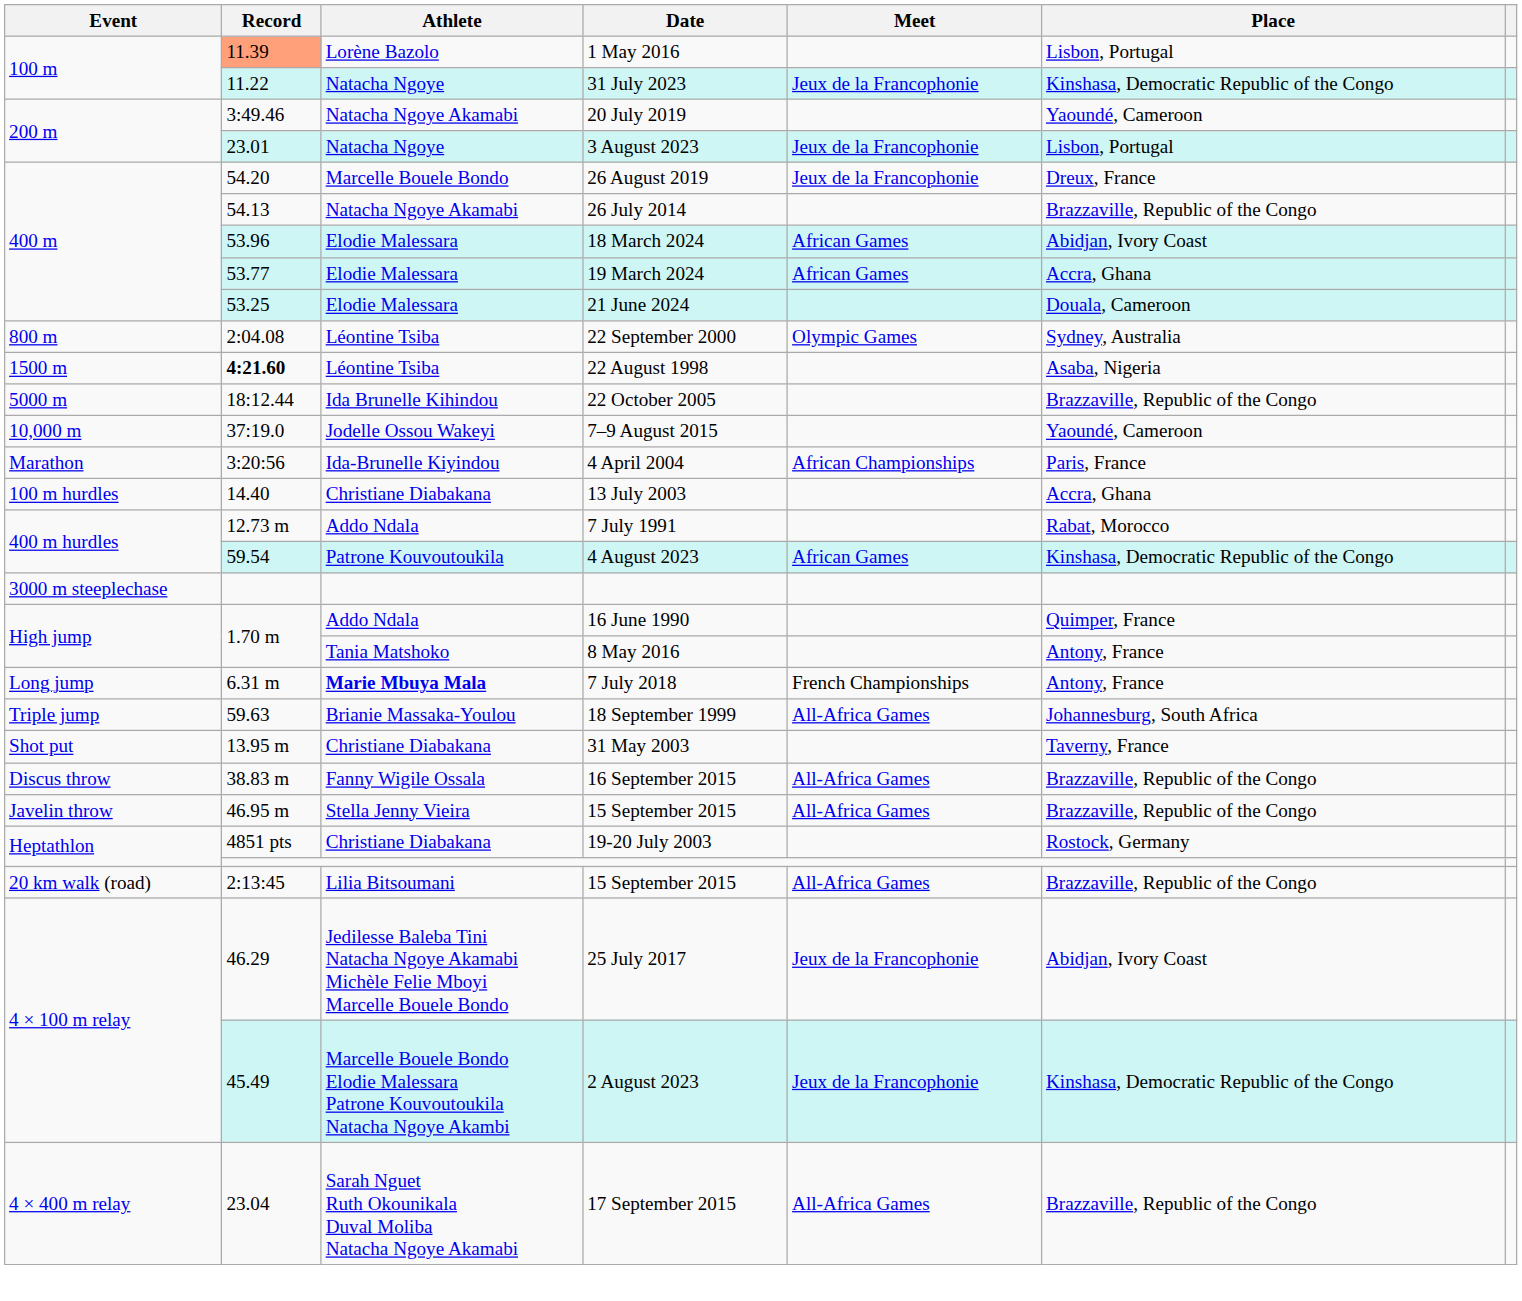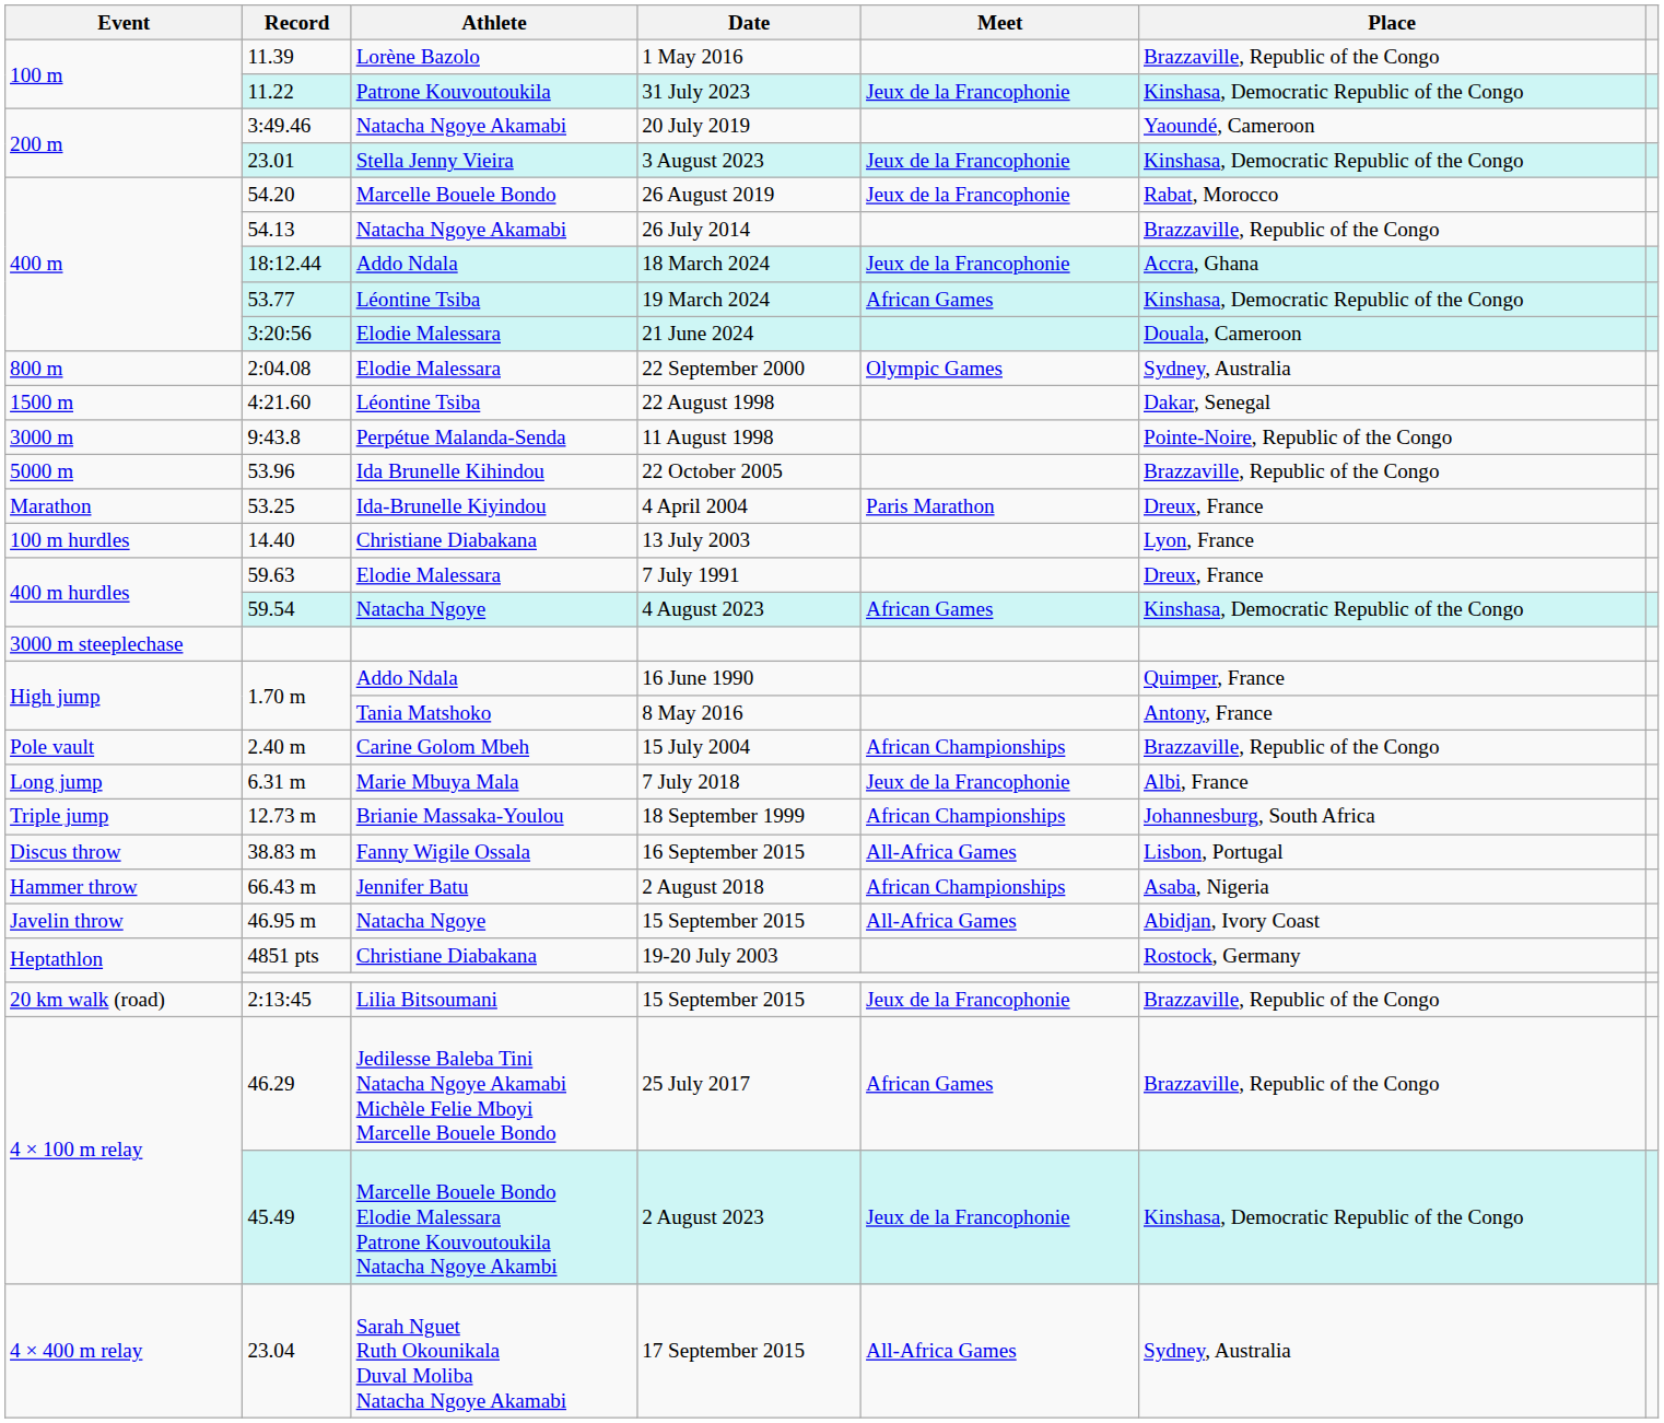 <table class="wikitable" style="font-size:95%; width: 95%;">
 <tr>
 <th>Event</th>
 <th>Record</th>
 <th>Athlete</th>
 <th>Date</th>
 <th>Meet</th>
 <th>Place</th>
 <th></th>
 </tr>
 <tr>
 <td rowspan=2><a href='#'>100 m</a></td>
-<td style="background: lightsalmon;">11.39 </td>
+<td>11.39 </td>
 <td><a href='#'>Lorène Bazolo</a></td>
 <td>1 May 2016</td>
 <td></td>
-<td><a href='#'>Lisbon</a>, Portugal</td>
+<td><a href='#'>Brazzaville</a>, Republic of the Congo</td>
 <td></td>
 </tr>
 <tr bgcolor=#CEF6F5>
 <td>11.22 </td>
-<td><a href='#'>Natacha Ngoye</a></td>
+<td><a href='#'>Patrone Kouvoutoukila</a></td>
 <td>31 July 2023</td>
 <td><a href='#'>Jeux de la Francophonie</a></td>
 <td><a href='#'>Kinshasa</a>, Democratic Republic of the Congo</td>
 <td></td>
 </tr>
 <tr>
 <td rowspan=2><a href='#'>200 m</a></td>
 <td>3:49.46</td>
 <td><a href='#'>Natacha Ngoye Akamabi</a></td>
 <td>20 July 2019</td>
 <td></td>
 <td><a href='#'>Yaoundé</a>, Cameroon</td>
 <td></td>
 </tr>
 <tr bgcolor=#CEF6F5>
 <td>23.01 </td>
-<td><a href='#'>Natacha Ngoye</a></td>
+<td><a href='#'>Stella Jenny Vieira</a></td>
 <td>3 August 2023</td>
 <td><a href='#'>Jeux de la Francophonie</a></td>
-<td><a href='#'>Lisbon</a>, Portugal</td>
+<td><a href='#'>Kinshasa</a>, Democratic Republic of the Congo</td>
 <td></td>
 </tr>
 <tr>
 <td rowspan=5><a href='#'>400 m</a></td>
 <td>54.20</td>
 <td><a href='#'>Marcelle Bouele Bondo</a></td>
 <td>26 August 2019</td>
 <td><a href='#'>Jeux de la Francophonie</a></td>
-<td><a href='#'>Dreux</a>, France</td>
+<td><a href='#'>Rabat</a>, Morocco</td>
 <td></td>
 </tr>
 <tr>
 <td>54.13</td>
 <td><a href='#'>Natacha Ngoye Akamabi</a></td>
 <td>26 July 2014</td>
 <td></td>
 <td><a href='#'>Brazzaville</a>, Republic of the Congo</td>
 <td></td>
 </tr>
 <tr bgcolor="#CEF6F5">
-<td>53.96</td>
-<td><a href='#'>Elodie Malessara</a></td>
+<td>18:12.44</td>
+<td><a href='#'>Addo Ndala</a></td>
 <td>18 March 2024</td>
-<td><a href='#'>African Games</a></td>
-<td><a href='#'>Abidjan</a>, Ivory Coast</td>
+<td><a href='#'>Jeux de la Francophonie</a></td>
+<td><a href='#'>Accra</a>, Ghana</td>
 <td></td>
 </tr>
 <tr bgcolor="#CEF6F5">
 <td>53.77</td>
-<td><a href='#'>Elodie Malessara</a></td>
+<td><a href='#'>Léontine Tsiba</a></td>
 <td>19 March 2024</td>
 <td><a href='#'>African Games</a></td>
-<td><a href='#'>Accra</a>, Ghana</td>
+<td><a href='#'>Kinshasa</a>, Democratic Republic of the Congo</td>
 <td></td>
 </tr>
 <tr bgcolor=#CEF6F5>
-<td>53.25</td>
+<td>3:20:56</td>
 <td><a href='#'>Elodie Malessara</a></td>
 <td>21 June 2024</td>
 <td></td>
 <td><a href='#'>Douala</a>, Cameroon</td>
 <td></td>
 </tr>
 <tr>
 <td><a href='#'>800 m</a></td>
 <td>2:04.08</td>
-<td><a href='#'>Léontine Tsiba</a></td>
+<td><a href='#'>Elodie Malessara</a></td>
 <td>22 September 2000</td>
 <td><a href='#'>Olympic Games</a></td>
 <td><a href='#'>Sydney</a>, Australia</td>
 <td></td>
 </tr>
 <tr>
 <td><a href='#'>1500 m</a></td>
-<td><strong>4:21.60</strong></td>
+<td>4:21.60</td>
 <td><a href='#'>Léontine Tsiba</a></td>
 <td>22 August 1998</td>
 <td></td>
-<td><a href='#'>Asaba</a>, Nigeria</td>
+<td><a href='#'>Dakar</a>, Senegal</td>
+<td></td>
+</tr>
+<tr>
+<td><a href='#'>3000 m</a></td>
+<td>9:43.8 </td>
+<td><a href='#'>Perpétue Malanda-Senda</a></td>
+<td>11 August 1998</td>
+<td></td>
+<td><a href='#'>Pointe-Noire</a>, Republic of the Congo</td>
 <td></td>
 </tr>
 <tr>
 <td><a href='#'>5000 m</a></td>
-<td>18:12.44</td>
+<td>53.96</td>
 <td><a href='#'>Ida Brunelle Kihindou</a></td>
 <td>22 October 2005</td>
 <td></td>
 <td><a href='#'>Brazzaville</a>, Republic of the Congo</td>
 <td></td>
 </tr>
 <tr>
-<td><a href='#'>10,000 m</a></td>
-<td>37:19.0</td>
-<td><a href='#'>Jodelle Ossou Wakeyi</a></td>
-<td>7–9 August 2015</td>
-<td></td>
-<td><a href='#'>Yaoundé</a>, Cameroon</td>
-<td></td>
-</tr>
-<tr>
 <td><a href='#'>Marathon</a></td>
-<td>3:20:56</td>
+<td>53.25</td>
 <td><a href='#'>Ida-Brunelle Kiyindou</a></td>
 <td>4 April 2004</td>
-<td><a href='#'>African Championships</a></td>
-<td><a href='#'>Paris</a>, France</td>
+<td><a href='#'>Paris Marathon</a></td>
+<td><a href='#'>Dreux</a>, France</td>
 <td></td>
 </tr>
 <tr>
 <td><a href='#'>100 m hurdles</a></td>
 <td>14.40</td>
 <td><a href='#'>Christiane Diabakana</a></td>
 <td>13 July 2003</td>
 <td></td>
-<td><a href='#'>Accra</a>, Ghana</td>
+<td><a href='#'>Lyon</a>, France</td>
 <td></td>
 </tr>
 <tr>
 <td rowspan=2><a href='#'>400 m hurdles</a></td>
-<td>12.73 m</td>
-<td><a href='#'>Addo Ndala</a></td>
+<td>59.63</td>
+<td><a href='#'>Elodie Malessara</a></td>
 <td>7 July 1991</td>
 <td></td>
-<td><a href='#'>Rabat</a>, Morocco</td>
+<td><a href='#'>Dreux</a>, France</td>
 <td></td>
 </tr>
 <tr bgcolor=#CEF6F5>
 <td>59.54</td>
-<td><a href='#'>Patrone Kouvoutoukila</a></td>
+<td><a href='#'>Natacha Ngoye</a></td>
 <td>4 August 2023</td>
 <td><a href='#'>African Games</a></td>
 <td><a href='#'>Kinshasa</a>, Democratic Republic of the Congo</td>
 <td></td>
 </tr>
 <tr>
 <td><a href='#'>3000 m steeplechase</a></td>
 <td></td>
 <td></td>
 <td></td>
 <td></td>
 <td></td>
 <td></td>
 </tr>
 <tr>
 <td rowspan=2><a href='#'>High jump</a></td>
 <td rowspan=2>1.70 m</td>
 <td><a href='#'>Addo Ndala</a></td>
 <td>16 June 1990</td>
 <td></td>
 <td><a href='#'>Quimper</a>, France</td>
 <td></td>
 </tr>
 <tr>
 <td><a href='#'>Tania Matshoko</a></td>
 <td>8 May 2016</td>
 <td></td>
 <td><a href='#'>Antony</a>, France</td>
 <td></td>
 </tr>
 <tr>
+<td><a href='#'>Pole vault</a></td>
+<td>2.40 m</td>
+<td><a href='#'>Carine Golom Mbeh</a></td>
+<td>15 July 2004</td>
+<td><a href='#'>African Championships</a></td>
+<td><a href='#'>Brazzaville</a>, Republic of the Congo</td>
+<td></td>
+</tr>
+<tr>
 <td><a href='#'>Long jump</a></td>
 <td>6.31 m </td>
-<td><strong><a href='#'>Marie Mbuya Mala</a></strong></td>
+<td><a href='#'>Marie Mbuya Mala</a></td>
 <td>7 July 2018</td>
-<td>French Championships</td>
-<td><a href='#'>Antony</a>, France</td>
+<td><a href='#'>Jeux de la Francophonie</a></td>
+<td><a href='#'>Albi</a>, France</td>
 <td></td>
 </tr>
 <tr>
 <td><a href='#'>Triple jump</a></td>
-<td>59.63</td>
+<td>12.73 m</td>
 <td><a href='#'>Brianie Massaka-Youlou</a></td>
 <td>18 September 1999</td>
-<td><a href='#'>All-Africa Games</a></td>
+<td><a href='#'>African Championships</a></td>
 <td><a href='#'>Johannesburg</a>, South Africa</td>
-<td></td>
-</tr>
-<tr>
-<td><a href='#'>Shot put</a></td>
-<td>13.95 m</td>
-<td><a href='#'>Christiane Diabakana</a></td>
-<td>31 May 2003</td>
-<td></td>
-<td><a href='#'>Taverny</a>, France</td>
 <td></td>
 </tr>
 <tr>
 <td><a href='#'>Discus throw</a></td>
 <td>38.83 m</td>
 <td><a href='#'>Fanny Wigile Ossala</a></td>
 <td>16 September 2015</td>
 <td><a href='#'>All-Africa Games</a></td>
-<td><a href='#'>Brazzaville</a>, Republic of the Congo</td>
+<td><a href='#'>Lisbon</a>, Portugal</td>
+<td></td>
+</tr>
+<tr>
+<td><a href='#'>Hammer throw</a></td>
+<td>66.43 m</td>
+<td><a href='#'>Jennifer Batu</a></td>
+<td>2 August 2018</td>
+<td><a href='#'>African Championships</a></td>
+<td><a href='#'>Asaba</a>, Nigeria</td>
 <td></td>
 </tr>
 <tr>
 <td><a href='#'>Javelin throw</a></td>
 <td>46.95 m</td>
-<td><a href='#'>Stella Jenny Vieira</a></td>
+<td><a href='#'>Natacha Ngoye</a></td>
 <td>15 September 2015</td>
 <td><a href='#'>All-Africa Games</a></td>
-<td><a href='#'>Brazzaville</a>, Republic of the Congo</td>
+<td><a href='#'>Abidjan</a>, Ivory Coast</td>
 <td></td>
 </tr>
 <tr>
 <td rowspan=2><a href='#'>Heptathlon</a></td>
 <td>4851 pts</td>
 <td><a href='#'>Christiane Diabakana</a></td>
 <td>19-20 July 2003</td>
 <td></td>
 <td><a href='#'>Rostock</a>, Germany</td>
 <td></td>
 </tr>
 <tr>
 <td colspan=5></td>
 <td></td>
 </tr>
 <tr>
 <td><a href='#'>20 km walk</a> (road)</td>
 <td>2:13:45</td>
 <td><a href='#'>Lilia Bitsoumani</a></td>
 <td>15 September 2015</td>
-<td><a href='#'>All-Africa Games</a></td>
+<td><a href='#'>Jeux de la Francophonie</a></td>
 <td><a href='#'>Brazzaville</a>, Republic of the Congo</td>
 <td></td>
 </tr>
 <tr>
 <td rowspan=2><a href='#'>4 × 100 m relay</a></td>
 <td>46.29</td>
 <td><br><a href='#'>Jedilesse Baleba Tini</a><br><a href='#'>Natacha Ngoye Akamabi</a><br><a href='#'>Michèle Felie Mboyi</a><br><a href='#'>Marcelle Bouele Bondo</a></td>
 <td>25 July 2017</td>
-<td><a href='#'>Jeux de la Francophonie</a></td>
-<td><a href='#'>Abidjan</a>, Ivory Coast</td>
+<td><a href='#'>African Games</a></td>
+<td><a href='#'>Brazzaville</a>, Republic of the Congo</td>
 <td></td>
 </tr>
 <tr bgcolor=#CEF6F5>
 <td>45.49</td>
 <td><br><a href='#'>Marcelle Bouele Bondo</a><br><a href='#'>Elodie Malessara</a><br><a href='#'>Patrone Kouvoutoukila</a><br><a href='#'>Natacha Ngoye Akambi</a></td>
 <td>2 August 2023</td>
 <td><a href='#'>Jeux de la Francophonie</a></td>
 <td><a href='#'>Kinshasa</a>, Democratic Republic of the Congo</td>
 <td></td>
 </tr>
 <tr>
 <td><a href='#'>4 × 400 m relay</a></td>
 <td>23.04 </td>
 <td><br><a href='#'>Sarah Nguet</a><br><a href='#'>Ruth Okounikala</a><br><a href='#'>Duval Moliba</a><br><a href='#'>Natacha Ngoye Akamabi</a></td>
 <td>17 September 2015</td>
 <td><a href='#'>All-Africa Games</a></td>
-<td><a href='#'>Brazzaville</a>, Republic of the Congo</td>
+<td><a href='#'>Sydney</a>, Australia</td>
 <td></td>
 </tr>
 </table>
